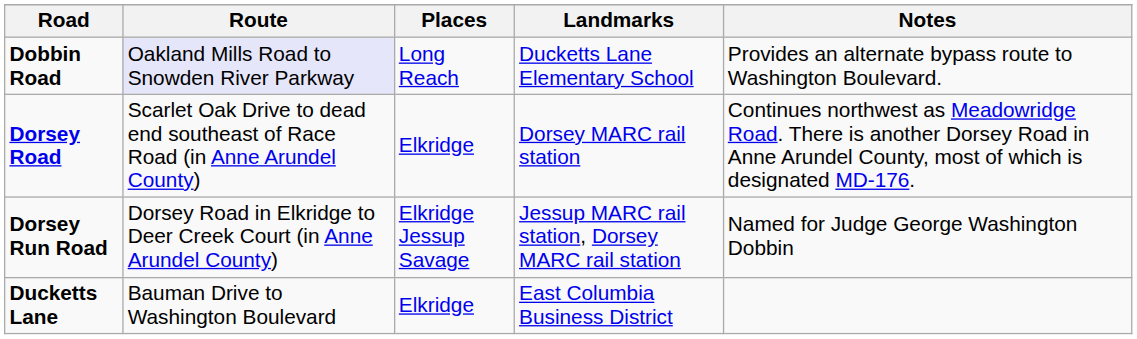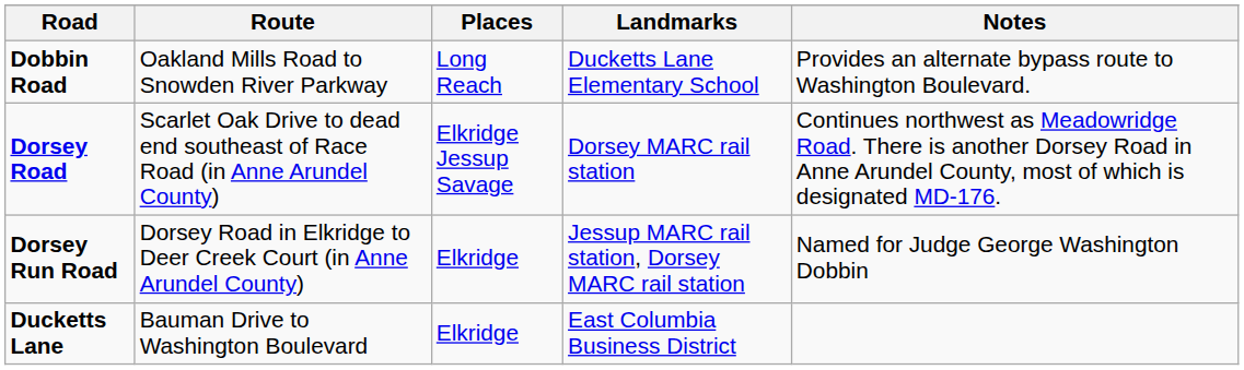 <table class="wikitable">
 <tr style="background-color:#DDDDDD;text-align:center;">
 </tr>
 <tr>
 <th>Road</th>
 <th>Route</th>
 <th>Places</th>
 <th>Landmarks</th>
 <th>Notes</th>
 </tr>
 <tr>
 <td><strong>Dobbin Road</strong></td>
-<td style="background: lavender;">Oakland Mills Road to Snowden River Parkway</td>
+<td>Oakland Mills Road to Snowden River Parkway</td>
 <td><a href='#'>Long Reach</a></td>
 <td><a href='#'>Ducketts Lane Elementary School</a></td>
 <td>Provides an alternate bypass route to Washington Boulevard.</td>
 </tr>
 <tr>
 <td><strong><a href='#'>Dorsey Road</a></strong></td>
 <td>Scarlet Oak Drive to dead end southeast of Race Road (in <a href='#'>Anne Arundel County</a>)</td>
-<td><a href='#'>Elkridge</a></td>
+<td><a href='#'>Elkridge</a> <a href='#'>Jessup</a> <a href='#'>Savage</a></td>
 <td><a href='#'>Dorsey MARC rail station</a></td>
 <td>Continues northwest as <a href='#'>Meadowridge Road</a>. There is another Dorsey Road in Anne Arundel County, most of which is designated <a href='#'>MD-176</a>.</td>
 </tr>
 <tr>
 <td><strong>Dorsey Run Road</strong></td>
 <td>Dorsey Road in Elkridge to Deer Creek Court (in <a href='#'>Anne Arundel County</a>)</td>
-<td><a href='#'>Elkridge</a> <a href='#'>Jessup</a> <a href='#'>Savage</a></td>
+<td><a href='#'>Elkridge</a></td>
 <td><a href='#'>Jessup MARC rail station</a>, <a href='#'>Dorsey MARC rail station</a></td>
 <td>Named for Judge George Washington Dobbin</td>
 </tr>
 <tr>
 <td><strong>Ducketts Lane</strong></td>
 <td>Bauman Drive to Washington Boulevard</td>
 <td><a href='#'>Elkridge</a></td>
 <td><a href='#'>East Columbia Business District</a></td>
 <td></td>
 </tr>
 </table>
